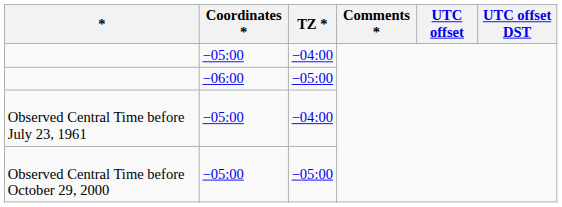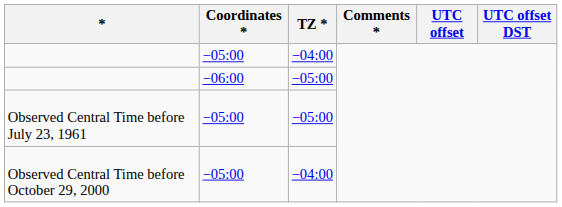 <table class="wikitable sortable">
 <tr>
 <th> *</th>
 <th>Coordinates *</th>
 <th>TZ *</th>
 <th>Comments *</th>
 <th><a href='#'>UTC offset</a></th>
 <th><a href='#'>UTC offset DST</a></th>
 </tr>
 <tr>
 <td></td>
 <td><a href='#'>−05:00</a></td>
 <td><a href='#'>−04:00</a></td>
 </tr>
 <tr>
 <td></td>
 <td><a href='#'>−06:00</a></td>
 <td><a href='#'>−05:00</a></td>
 </tr>
 <tr>
 <td><br>Observed Central Time before July 23, 1961</td>
 <td><a href='#'>−05:00</a></td>
-<td><a href='#'>−04:00</a></td>
+<td><a href='#'>−05:00</a></td>
 </tr>
 <tr>
 <td><br>Observed Central Time before October 29, 2000</td>
 <td><a href='#'>−05:00</a></td>
-<td><a href='#'>−05:00</a></td>
+<td><a href='#'>−04:00</a></td>
 </tr>
 </table>
